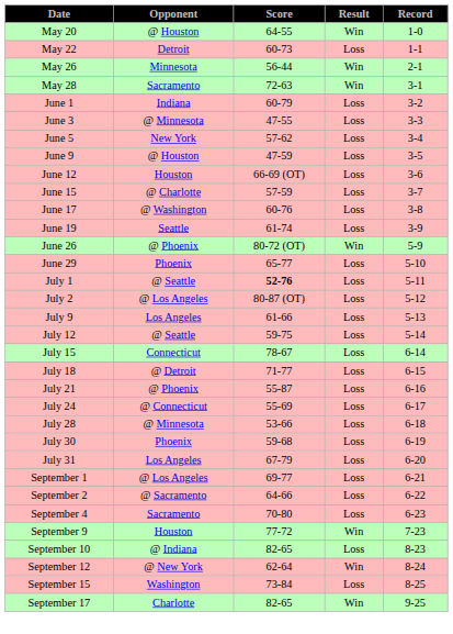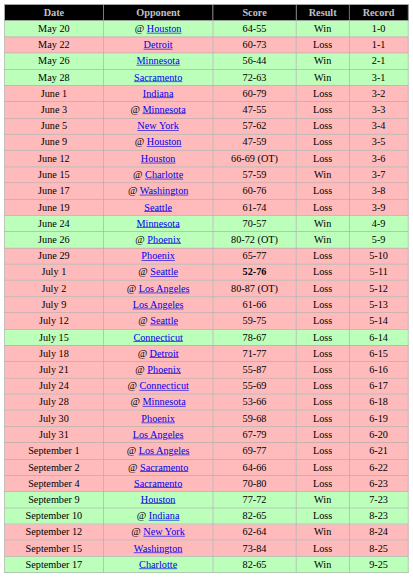 <table class="wikitable" width="50%">
 <tr align="center" style="background:black; color:silver;">
 <td><strong>Date</strong></td>
 <td><strong>Opponent</strong></td>
 <td><strong>Score</strong></td>
 <td><strong>Result</strong></td>
 <td><strong>Record</strong></td>
 </tr>
 <tr align="center" bgcolor="bbffbb">
 <td>May 20</td>
 <td>@ <a href='#'>Houston</a></td>
 <td>64-55</td>
 <td>Win</td>
 <td>1-0</td>
 </tr>
 <tr align="center" bgcolor="ffbbbb">
 <td>May 22</td>
 <td><a href='#'>Detroit</a></td>
 <td>60-73</td>
 <td>Loss</td>
 <td>1-1</td>
 </tr>
 <tr align="center" bgcolor="bbffbb">
 <td>May 26</td>
 <td><a href='#'>Minnesota</a></td>
 <td>56-44</td>
 <td>Win</td>
 <td>2-1</td>
 </tr>
 <tr align="center" bgcolor="bbffbb">
 <td>May 28</td>
 <td><a href='#'>Sacramento</a></td>
 <td>72-63</td>
 <td>Win</td>
 <td>3-1</td>
 </tr>
 <tr align="center" bgcolor="ffbbbb">
 <td>June 1</td>
 <td><a href='#'>Indiana</a></td>
 <td>60-79</td>
 <td>Loss</td>
 <td>3-2</td>
 </tr>
 <tr align="center" bgcolor="ffbbbb">
 <td>June 3</td>
 <td>@ <a href='#'>Minnesota</a></td>
 <td>47-55</td>
 <td>Loss</td>
 <td>3-3</td>
 </tr>
 <tr align="center" bgcolor="ffbbbb">
 <td>June 5</td>
 <td><a href='#'>New York</a></td>
 <td>57-62</td>
 <td>Loss</td>
 <td>3-4</td>
 </tr>
 <tr align="center" bgcolor="ffbbbb">
 <td>June 9</td>
 <td>@ <a href='#'>Houston</a></td>
 <td>47-59</td>
 <td>Loss</td>
 <td>3-5</td>
 </tr>
 <tr align="center" bgcolor="ffbbbb">
 <td>June 12</td>
 <td><a href='#'>Houston</a></td>
 <td>66-69 (OT)</td>
 <td>Loss</td>
 <td>3-6</td>
 </tr>
 <tr align="center" bgcolor="ffbbbb">
 <td>June 15</td>
 <td>@ <a href='#'>Charlotte</a></td>
 <td>57-59</td>
-<td>Loss</td>
+<td>Win</td>
 <td>3-7</td>
 </tr>
 <tr align="center" bgcolor="ffbbbb">
 <td>June 17</td>
 <td>@ <a href='#'>Washington</a></td>
 <td>60-76</td>
 <td>Loss</td>
 <td>3-8</td>
 </tr>
 <tr align="center" bgcolor="ffbbbb">
 <td>June 19</td>
 <td><a href='#'>Seattle</a></td>
 <td>61-74</td>
 <td>Loss</td>
 <td>3-9</td>
+</tr>
+<tr align="center" bgcolor="bbffbb">
+<td>June 24</td>
+<td><a href='#'>Minnesota</a></td>
+<td>70-57</td>
+<td>Win</td>
+<td>4-9</td>
 </tr>
 <tr align="center" bgcolor="bbffbb">
 <td>June 26</td>
 <td>@ <a href='#'>Phoenix</a></td>
 <td>80-72 (OT)</td>
 <td>Win</td>
 <td>5-9</td>
 </tr>
 <tr align="center" bgcolor="ffbbbb">
 <td>June 29</td>
 <td><a href='#'>Phoenix</a></td>
 <td>65-77</td>
 <td>Loss</td>
 <td>5-10</td>
 </tr>
 <tr align="center" bgcolor="ffbbbb">
 <td>July 1</td>
 <td>@ <a href='#'>Seattle</a></td>
 <td><strong>52-76</strong></td>
 <td>Loss</td>
 <td>5-11</td>
 </tr>
 <tr align="center" bgcolor="ffbbbb">
 <td>July 2</td>
 <td>@ <a href='#'>Los Angeles</a></td>
 <td>80-87 (OT)</td>
 <td>Loss</td>
 <td>5-12</td>
 </tr>
 <tr align="center" bgcolor="ffbbbb">
 <td>July 9</td>
 <td><a href='#'>Los Angeles</a></td>
 <td>61-66</td>
 <td>Loss</td>
 <td>5-13</td>
 </tr>
 <tr align="center" bgcolor="ffbbbb">
 <td>July 12</td>
 <td>@ <a href='#'>Seattle</a></td>
 <td>59-75</td>
 <td>Loss</td>
 <td>5-14</td>
 </tr>
 <tr align="center" bgcolor="bbffbb">
 <td>July 15</td>
 <td><a href='#'>Connecticut</a></td>
 <td>78-67</td>
 <td>Loss</td>
 <td>6-14</td>
 </tr>
 <tr align="center" bgcolor="ffbbbb">
 <td>July 18</td>
 <td>@ <a href='#'>Detroit</a></td>
 <td>71-77</td>
 <td>Loss</td>
 <td>6-15</td>
 </tr>
 <tr align="center" bgcolor="ffbbbb">
 <td>July 21</td>
 <td>@ <a href='#'>Phoenix</a></td>
 <td>55-87</td>
 <td>Loss</td>
 <td>6-16</td>
 </tr>
 <tr align="center" bgcolor="ffbbbb">
 <td>July 24</td>
 <td>@ <a href='#'>Connecticut</a></td>
 <td>55-69</td>
 <td>Loss</td>
 <td>6-17</td>
 </tr>
 <tr align="center" bgcolor="ffbbbb">
 <td>July 28</td>
 <td>@ <a href='#'>Minnesota</a></td>
 <td>53-66</td>
 <td>Loss</td>
 <td>6-18</td>
 </tr>
 <tr align="center" bgcolor="ffbbbb">
 <td>July 30</td>
 <td><a href='#'>Phoenix</a></td>
 <td>59-68</td>
 <td>Loss</td>
 <td>6-19</td>
 </tr>
 <tr align="center" bgcolor="ffbbbb">
 <td>July 31</td>
 <td><a href='#'>Los Angeles</a></td>
 <td>67-79</td>
 <td>Loss</td>
 <td>6-20</td>
 </tr>
 <tr align="center" bgcolor="ffbbbb">
 <td>September 1</td>
 <td>@ <a href='#'>Los Angeles</a></td>
 <td>69-77</td>
 <td>Loss</td>
 <td>6-21</td>
 </tr>
 <tr align="center" bgcolor="ffbbbb">
 <td>September 2</td>
 <td>@ <a href='#'>Sacramento</a></td>
 <td>64-66</td>
 <td>Loss</td>
 <td>6-22</td>
 </tr>
 <tr align="center" bgcolor="ffbbbb">
 <td>September 4</td>
 <td><a href='#'>Sacramento</a></td>
 <td>70-80</td>
 <td>Loss</td>
 <td>6-23</td>
 </tr>
 <tr align="center" bgcolor="bbffbb">
 <td>September 9</td>
 <td><a href='#'>Houston</a></td>
 <td>77-72</td>
 <td>Win</td>
 <td>7-23</td>
 </tr>
 <tr align="center" bgcolor="bbffbb">
 <td>September 10</td>
 <td>@ <a href='#'>Indiana</a></td>
 <td>82-65</td>
 <td>Loss</td>
 <td>8-23</td>
 </tr>
 <tr align="center" bgcolor="ffbbbb">
 <td>September 12</td>
 <td>@ <a href='#'>New York</a></td>
 <td>62-64</td>
 <td>Win</td>
 <td>8-24</td>
 </tr>
 <tr align="center" bgcolor="ffbbbb">
 <td>September 15</td>
 <td><a href='#'>Washington</a></td>
 <td>73-84</td>
 <td>Loss</td>
 <td>8-25</td>
 </tr>
 <tr align="center" bgcolor="bbffbb">
 <td>September 17</td>
 <td><a href='#'>Charlotte</a></td>
 <td>82-65</td>
 <td>Win</td>
 <td>9-25</td>
 </tr>
 </table>
